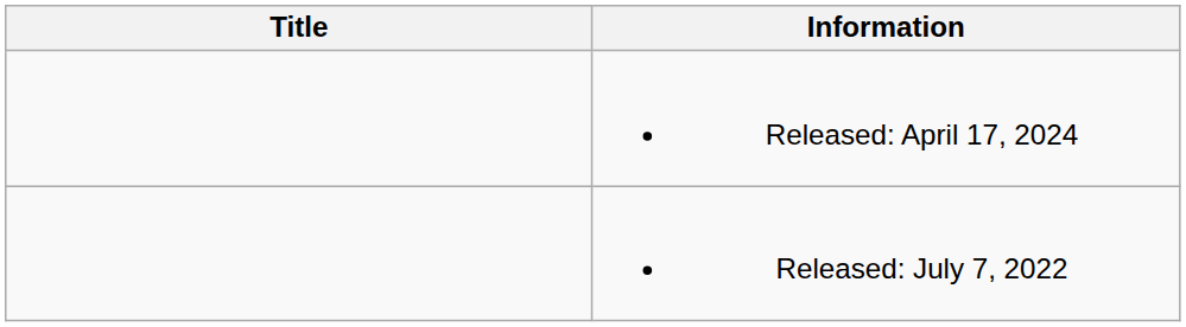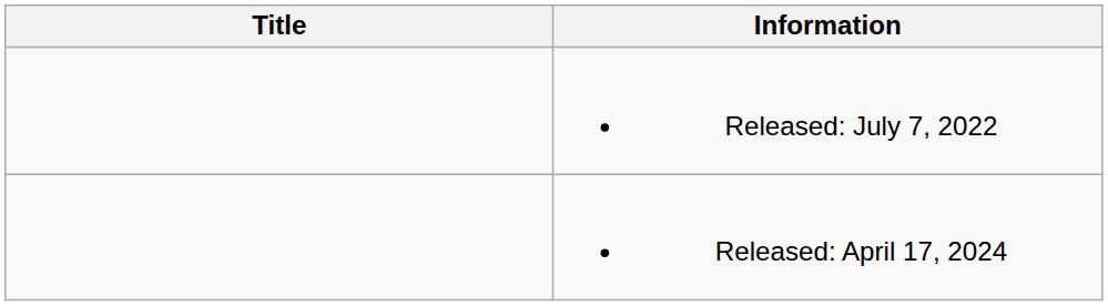 <table class="wikitable plainrowheaders" style="text-align:center">
 <tr>
 <th style="width:20em;">Title</th>
 <th style="width:20em;">Information</th>
 </tr>
 <tr>
 <td align=left></td>
-<td><br><ul><li>Released: April 17, 2024</li></ul></td>
+<td><br><ul><li>Released: July 7, 2022</li></ul></td>
 </tr>
 <tr>
 <td align=left></td>
-<td><br><ul><li>Released: July 7, 2022</li></ul></td>
+<td><br><ul><li>Released: April 17, 2024</li></ul></td>
 </tr>
 </table>
